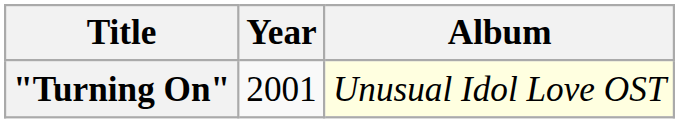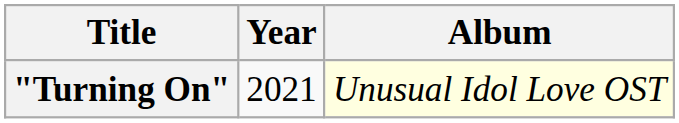 <table class="wikitable plainrowheaders" style="text-align:center;">
 <tr>
 <th scope="col">Title</th>
 <th scope="col">Year</th>
 <th scope="col">Album</th>
 </tr>
 <tr>
 <th scope=row>"Turning On" </th>
-<td>2001</td>
+<td>2021</td>
 <td style="background: lightyellow;"><em>Unusual Idol Love OST</em></td>
 </tr>
 </table>
